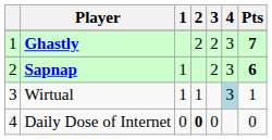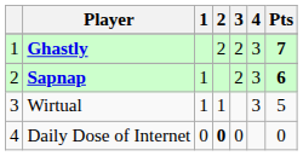 <table class="wikitable" style="text-align: center;">
 <tr>
 <th></th>
 <th>Player</th>
 <th>1</th>
 <th>2</th>
 <th>3</th>
 <th>4</th>
 <th>Pts</th>
 </tr>
 <tr>
 </tr>
 <tr style="background:#ccffcc;">
 <td>1</td>
 <td align="left"><strong><a href='#'>Ghastly</a></strong></td>
 <td></td>
 <td>2</td>
 <td>2</td>
 <td>3</td>
 <td><strong>7</strong></td>
 </tr>
 <tr>
 </tr>
 <tr style="background:#ccffcc;">
 <td>2</td>
 <td align="left"><strong><a href='#'>Sapnap</a></strong></td>
 <td>1</td>
 <td></td>
 <td>2</td>
 <td>3</td>
 <td><strong>6</strong></td>
 </tr>
 <tr>
 <td>3</td>
 <td align="left">Wirtual</td>
 <td>1</td>
 <td>1</td>
 <td></td>
-<td style="background: lightblue;">3</td>
-<td>1</td>
+<td>3</td>
+<td>5</td>
 </tr>
 <tr>
 <td>4</td>
 <td align="left">Daily Dose of Internet</td>
 <td>0</td>
 <td><strong>0</strong></td>
 <td>0</td>
 <td></td>
 <td>0</td>
 </tr>
 </table>
